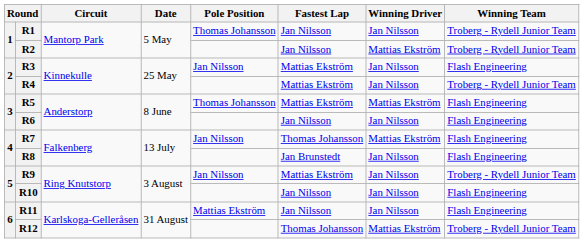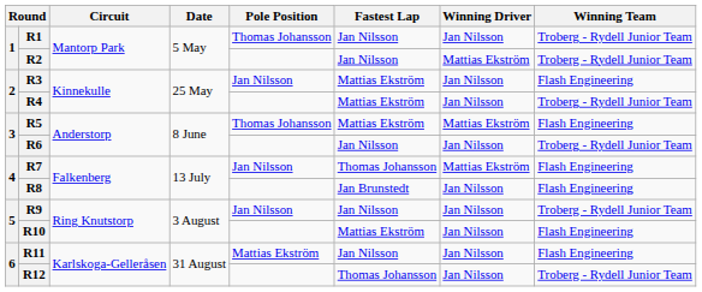 <table class="wikitable" style="font-size: 85%">
 <tr>
 <th colspan=2>Round</th>
 <th>Circuit</th>
 <th>Date</th>
 <th>Pole Position</th>
 <th>Fastest Lap</th>
 <th>Winning Driver</th>
 <th>Winning Team</th>
 </tr>
 <tr>
 <th rowspan=2>1</th>
 <th>R1</th>
 <td rowspan=2><a href='#'>Mantorp Park</a></td>
 <td rowspan=2>5 May</td>
 <td> <a href='#'>Thomas Johansson</a></td>
 <td> <a href='#'>Jan Nilsson</a></td>
 <td> <a href='#'>Jan Nilsson</a></td>
 <td><a href='#'>Troberg - Rydell Junior Team</a></td>
 </tr>
 <tr>
 <th>R2</th>
 <td></td>
 <td> <a href='#'>Jan Nilsson</a></td>
 <td> <a href='#'>Mattias Ekström</a></td>
 <td><a href='#'>Troberg - Rydell Junior Team</a></td>
 </tr>
 <tr>
 <th rowspan=2>2</th>
 <th>R3</th>
 <td rowspan=2><a href='#'>Kinnekulle</a></td>
 <td rowspan=2>25 May</td>
 <td> <a href='#'>Jan Nilsson</a></td>
 <td> <a href='#'>Mattias Ekström</a></td>
 <td> <a href='#'>Jan Nilsson</a></td>
 <td><a href='#'>Flash Engineering</a></td>
 </tr>
 <tr>
 <th>R4</th>
 <td></td>
 <td> <a href='#'>Mattias Ekström</a></td>
 <td> <a href='#'>Jan Nilsson</a></td>
 <td><a href='#'>Troberg - Rydell Junior Team</a></td>
 </tr>
 <tr>
 <th rowspan=2>3</th>
 <th>R5</th>
 <td rowspan=2><a href='#'>Anderstorp</a></td>
 <td rowspan=2>8 June</td>
 <td> <a href='#'>Thomas Johansson</a></td>
 <td> <a href='#'>Mattias Ekström</a></td>
 <td> <a href='#'>Mattias Ekström</a></td>
 <td><a href='#'>Flash Engineering</a></td>
 </tr>
 <tr>
 <th>R6</th>
 <td></td>
 <td> <a href='#'>Jan Nilsson</a></td>
 <td> <a href='#'>Jan Nilsson</a></td>
-<td><a href='#'>Flash Engineering</a></td>
+<td><a href='#'>Troberg - Rydell Junior Team</a></td>
 </tr>
 <tr>
 <th rowspan=2>4</th>
 <th>R7</th>
 <td rowspan=2><a href='#'>Falkenberg</a></td>
 <td rowspan=2>13 July</td>
 <td> <a href='#'>Jan Nilsson</a></td>
 <td> <a href='#'>Thomas Johansson</a></td>
 <td> <a href='#'>Mattias Ekström</a></td>
 <td><a href='#'>Flash Engineering</a></td>
 </tr>
 <tr>
 <th>R8</th>
 <td></td>
 <td> <a href='#'>Jan Brunstedt</a></td>
 <td> <a href='#'>Jan Nilsson</a></td>
 <td><a href='#'>Flash Engineering</a></td>
 </tr>
 <tr>
 <th rowspan=2>5</th>
 <th>R9</th>
 <td rowspan=2><a href='#'>Ring Knutstorp</a></td>
 <td rowspan=2>3 August</td>
 <td> <a href='#'>Jan Nilsson</a></td>
-<td> <a href='#'>Mattias Ekström</a></td>
+<td> <a href='#'>Jan Nilsson</a></td>
 <td> <a href='#'>Jan Nilsson</a></td>
 <td><a href='#'>Troberg - Rydell Junior Team</a></td>
 </tr>
 <tr>
 <th>R10</th>
 <td></td>
-<td> <a href='#'>Jan Nilsson</a></td>
+<td> <a href='#'>Mattias Ekström</a></td>
 <td> <a href='#'>Jan Nilsson</a></td>
 <td><a href='#'>Flash Engineering</a></td>
 </tr>
 <tr>
 <th rowspan=2>6</th>
 <th>R11</th>
 <td rowspan=2><a href='#'>Karlskoga-Gelleråsen</a></td>
 <td rowspan=2>31 August</td>
 <td> <a href='#'>Mattias Ekström</a></td>
 <td> <a href='#'>Jan Nilsson</a></td>
 <td> <a href='#'>Jan Nilsson</a></td>
 <td><a href='#'>Flash Engineering</a></td>
 </tr>
 <tr>
 <th>R12</th>
 <td></td>
 <td> <a href='#'>Thomas Johansson</a></td>
-<td> <a href='#'>Mattias Ekström</a></td>
+<td> <a href='#'>Jan Nilsson</a></td>
 <td><a href='#'>Troberg - Rydell Junior Team</a></td>
 </tr>
 </table>
